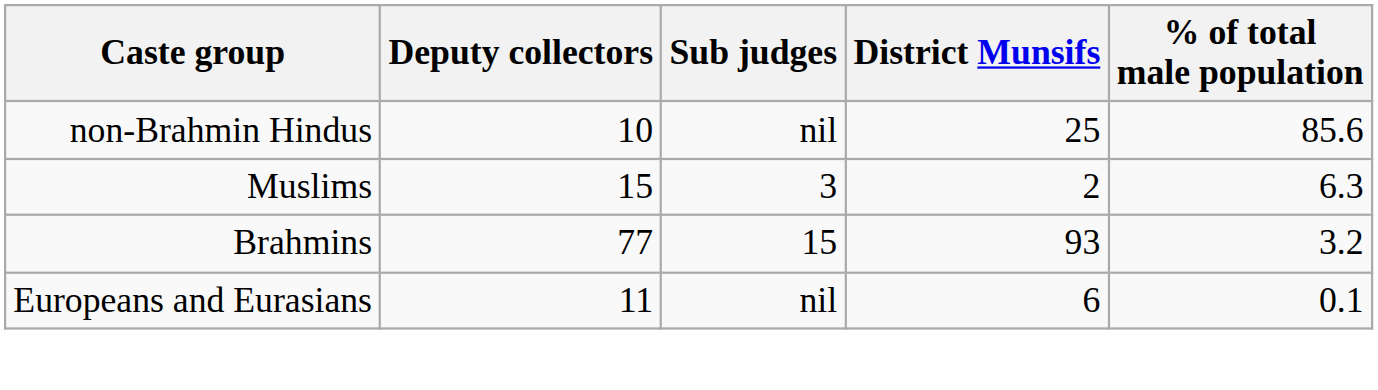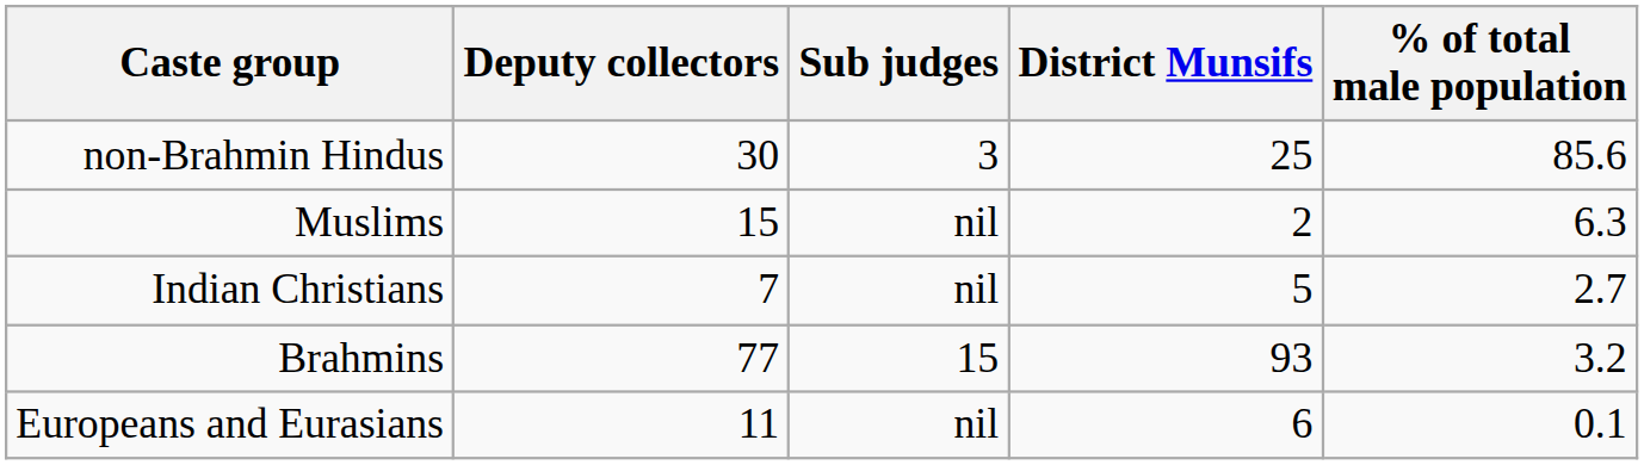 <table class="wikitable col1left" style="text-align:right;">
 <tr>
 <th>Caste group</th>
 <th>Deputy collectors</th>
 <th>Sub judges</th>
 <th>District <a href='#'>Munsifs</a></th>
 <th>% of total<br>male population<br></th>
 </tr>
 <tr>
 <td>non-Brahmin Hindus</td>
-<td>10</td>
-<td>nil</td>
+<td>30</td>
+<td>3</td>
 <td>25</td>
 <td>85.6</td>
 </tr>
 <tr>
 <td>Muslims</td>
 <td>15</td>
-<td>3</td>
+<td>nil</td>
 <td>2</td>
 <td>6.3</td>
+</tr>
+<tr>
+<td>Indian Christians</td>
+<td>7</td>
+<td>nil</td>
+<td>5</td>
+<td>2.7</td>
 </tr>
 <tr>
 <td>Brahmins</td>
 <td>77</td>
 <td>15</td>
 <td>93</td>
 <td>3.2</td>
 </tr>
 <tr>
 <td>Europeans and Eurasians</td>
 <td>11</td>
 <td>nil</td>
 <td>6</td>
 <td>0.1</td>
 </tr>
 </table>
